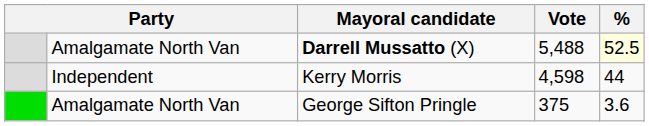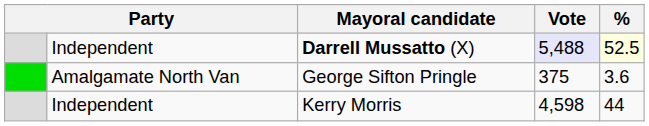 <table class="wikitable">
 <tr>
 <th bgcolor="#DDDDFF" width="250px" colspan="2">Party</th>
 <th bgcolor="#DDDDFF" width="200px">Mayoral candidate</th>
 <th bgcolor="#DDDDFF" width="50px">Vote</th>
 <th bgcolor="#DDDDFF" width="30px">%</th>
 </tr>
 <tr>
 <td style="background:gainsboro" width="30px"> </td>
+<td>Independent</td>
+<td><strong>Darrell Mussatto</strong> (X)</td>
+<td style="background: lavender;">5,488</td>
+<td style="background: lightyellow;">52.5</td>
+</tr>
+<tr>
+<td style="background:#00DD00;" width="30px"> </td>
 <td>Amalgamate North Van</td>
-<td><strong>Darrell Mussatto</strong> (X)</td>
-<td>5,488</td>
-<td style="background: lightyellow;">52.5</td>
+<td>George Sifton Pringle</td>
+<td>375</td>
+<td>3.6</td>
 </tr>
 <tr>
 <td style="background:gainsboro" width="30px"> </td>
 <td>Independent</td>
 <td>Kerry Morris</td>
 <td>4,598</td>
 <td>44</td>
 </tr>
-<tr>
-<td style="background:#00DD00;" width="30px"> </td>
-<td>Amalgamate North Van</td>
-<td>George Sifton Pringle</td>
-<td>375</td>
-<td>3.6</td>
-</tr>
 </table>
